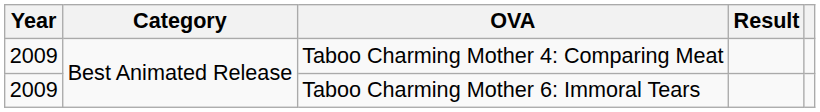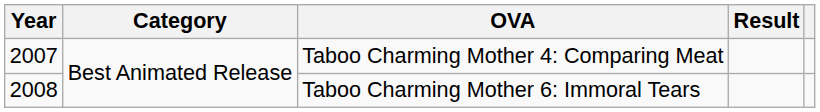 <table class="wikitable">
 <tr>
 <th>Year</th>
 <th>Category</th>
 <th>OVA</th>
 <th>Result</th>
 <th></th>
 </tr>
 <tr>
-<td>2009</td>
+<td>2007</td>
 <td rowspan="2">Best Animated Release</td>
 <td>Taboo Charming Mother 4: Comparing Meat</td>
 <td></td>
 <td></td>
 </tr>
 <tr>
-<td>2009</td>
+<td>2008</td>
 <td>Taboo Charming Mother 6: Immoral Tears</td>
 <td></td>
 <td></td>
 </tr>
 </table>
